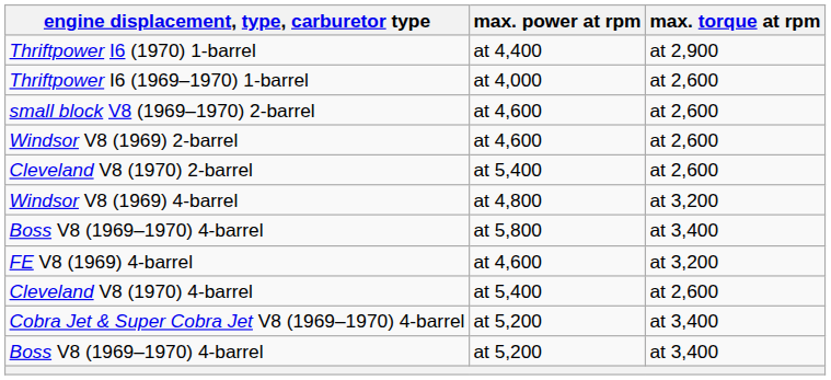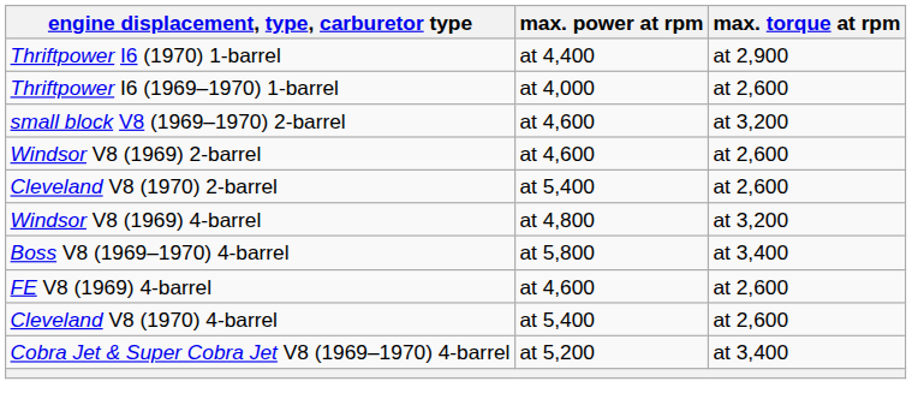 <table class="wikitable" style="font-size:95%;">
 <tr>
 <th><a href='#'>engine displacement</a>, <a href='#'>type</a>, <a href='#'>carburetor</a> type</th>
 <th>max. power at rpm</th>
 <th>max. <a href='#'>torque</a> at rpm</th>
 </tr>
 <tr>
 <td> <em><a href='#'>Thriftpower</a></em> <a href='#'>I6</a> (1970) 1-barrel</td>
 <td> at 4,400</td>
 <td> at 2,900</td>
 </tr>
 <tr>
 <td> <em><a href='#'>Thriftpower</a></em> I6 (1969–1970) 1-barrel</td>
 <td> at 4,000</td>
 <td> at 2,600</td>
 </tr>
 <tr>
 <td> <em><a href='#'>small block</a></em> <a href='#'>V8</a> (1969–1970) 2-barrel</td>
 <td> at 4,600</td>
-<td> at 2,600</td>
+<td> at 3,200</td>
 </tr>
 <tr>
 <td> <em><a href='#'>Windsor</a></em> V8 (1969) 2-barrel</td>
 <td> at 4,600</td>
 <td> at 2,600</td>
 </tr>
 <tr>
 <td> <em><a href='#'>Cleveland</a></em> V8 (1970) 2-barrel</td>
 <td> at 5,400</td>
 <td> at 2,600</td>
 </tr>
 <tr>
 <td> <em><a href='#'>Windsor</a></em> V8 (1969) 4-barrel</td>
 <td> at 4,800</td>
 <td> at 3,200</td>
 </tr>
 <tr>
 <td> <em><a href='#'>Boss</a></em> V8 (1969–1970) 4-barrel</td>
 <td> at 5,800</td>
 <td> at 3,400</td>
 </tr>
 <tr>
 <td> <em><a href='#'>FE</a></em> V8 (1969) 4-barrel</td>
 <td> at 4,600</td>
-<td> at 3,200</td>
+<td> at 2,600</td>
 </tr>
 <tr>
 <td> <em><a href='#'>Cleveland</a></em> V8 (1970) 4-barrel</td>
 <td> at 5,400</td>
 <td> at 2,600</td>
 </tr>
 <tr>
 <td> <em><a href='#'>Cobra Jet & Super Cobra Jet</a></em> V8 (1969–1970) 4-barrel</td>
 <td> at 5,200</td>
 <td> at 3,400</td>
 </tr>
 <tr>
-<td> <em><a href='#'>Boss</a></em> V8 (1969–1970) 4-barrel</td>
-<td> at 5,200</td>
-<td> at 3,400</td>
-</tr>
-<tr>
 <th colspan="3"></th>
 </tr>
 </table>
